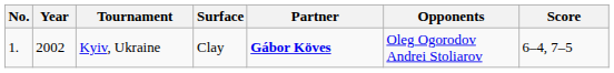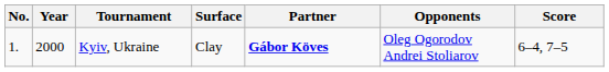 <table class="sortable wikitable" style=font-size:97%>
 <tr>
 <th style="width:20px" class="unsortable">No.</th>
 <th style="width:40px">Year</th>
 <th style="width:120px">Tournament</th>
 <th style="width:50px">Surface</th>
 <th style="width:140px">Partner</th>
 <th style="width:140px">Opponents</th>
 <th style="width:90px" class="unsortable">Score</th>
 </tr>
 <tr>
 <td>1.</td>
-<td>2002</td>
+<td>2000</td>
 <td><a href='#'>Kyiv</a>, Ukraine</td>
 <td>Clay</td>
 <td><strong> <a href='#'>Gábor Köves</a></strong></td>
 <td> <a href='#'>Oleg Ogorodov</a><br> <a href='#'>Andrei Stoliarov</a></td>
 <td>6–4, 7–5</td>
 </tr>
 </table>
